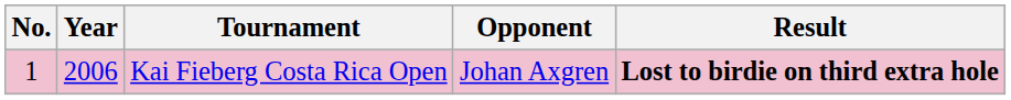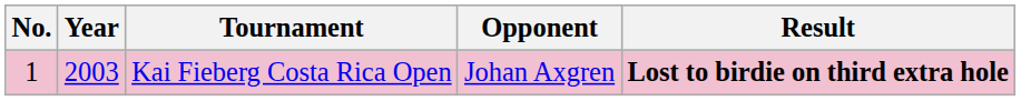 <table class="wikitable" style="font-size:95%;">
 <tr>
 <th>No.</th>
 <th>Year</th>
 <th>Tournament</th>
 <th>Opponent</th>
 <th>Result</th>
 </tr>
 <tr style="background:#F2C1D1;">
 <td align=center>1</td>
-<td><a href='#'>2006</a></td>
+<td><a href='#'>2003</a></td>
 <td><a href='#'>Kai Fieberg Costa Rica Open</a></td>
 <td> <a href='#'>Johan Axgren</a></td>
 <td><strong>Lost to birdie on third extra hole</strong></td>
 </tr>
 </table>
